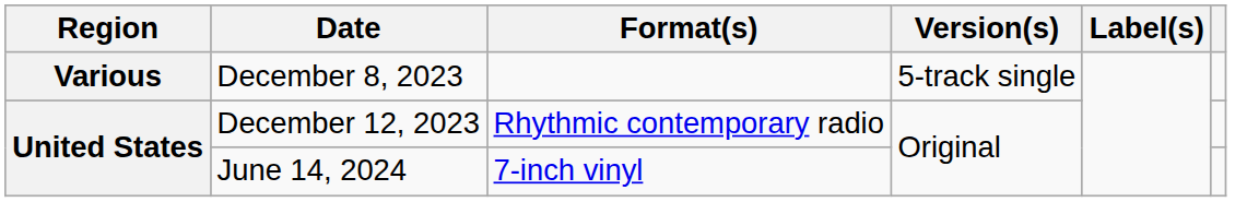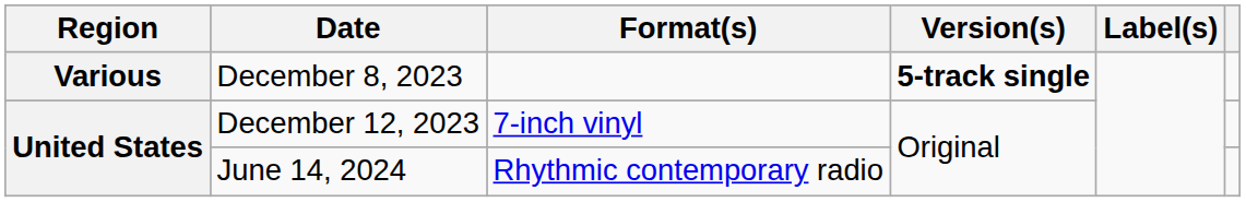 <table class="wikitable plainrowheaders">
 <tr>
 <th scope="col">Region</th>
 <th scope="col">Date</th>
 <th scope="col">Format(s)</th>
 <th scope="col">Version(s)</th>
 <th scope="col">Label(s)</th>
 <th scope="col"></th>
 </tr>
 <tr>
 <th scope="row">Various</th>
 <td>December 8, 2023</td>
 <td></td>
-<td>5-track single</td>
+<td><strong>5-track single</strong></td>
 <td rowspan="3"></td>
 <td style="text-align:center;"></td>
 </tr>
 <tr>
 <th scope="row" rowspan="2">United States</th>
 <td>December 12, 2023</td>
-<td><a href='#'>Rhythmic contemporary</a> radio</td>
+<td><a href='#'>7-inch vinyl</a></td>
 <td rowspan="2">Original</td>
 <td style="text-align:center;"></td>
 </tr>
 <tr>
 <td>June 14, 2024</td>
-<td><a href='#'>7-inch vinyl</a></td>
+<td><a href='#'>Rhythmic contemporary</a> radio</td>
 <td style="text-align:center;"></td>
 </tr>
 </table>
